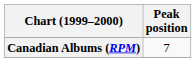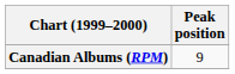 <table class="wikitable sortable plainrowheaders" style="text-align:center">
 <tr>
 <th scope="col">Chart (1999–2000)</th>
 <th scope="col">Peak<br>position</th>
 </tr>
 <tr>
 </tr>
 <tr>
 </tr>
 <tr>
 </tr>
 <tr>
 </tr>
 <tr>
 <th scope="row">Canadian Albums (<em><a href='#'>RPM</a></em>)</th>
-<td>7</td>
+<td>9</td>
 </tr>
 <tr>
 </tr>
 <tr>
 </tr>
 <tr>
 </tr>
 <tr>
 </tr>
 <tr>
 </tr>
 <tr>
 </tr>
 <tr>
 </tr>
 <tr>
 </tr>
 <tr>
 </tr>
 <tr>
 </tr>
 <tr>
 </tr>
 </table>
